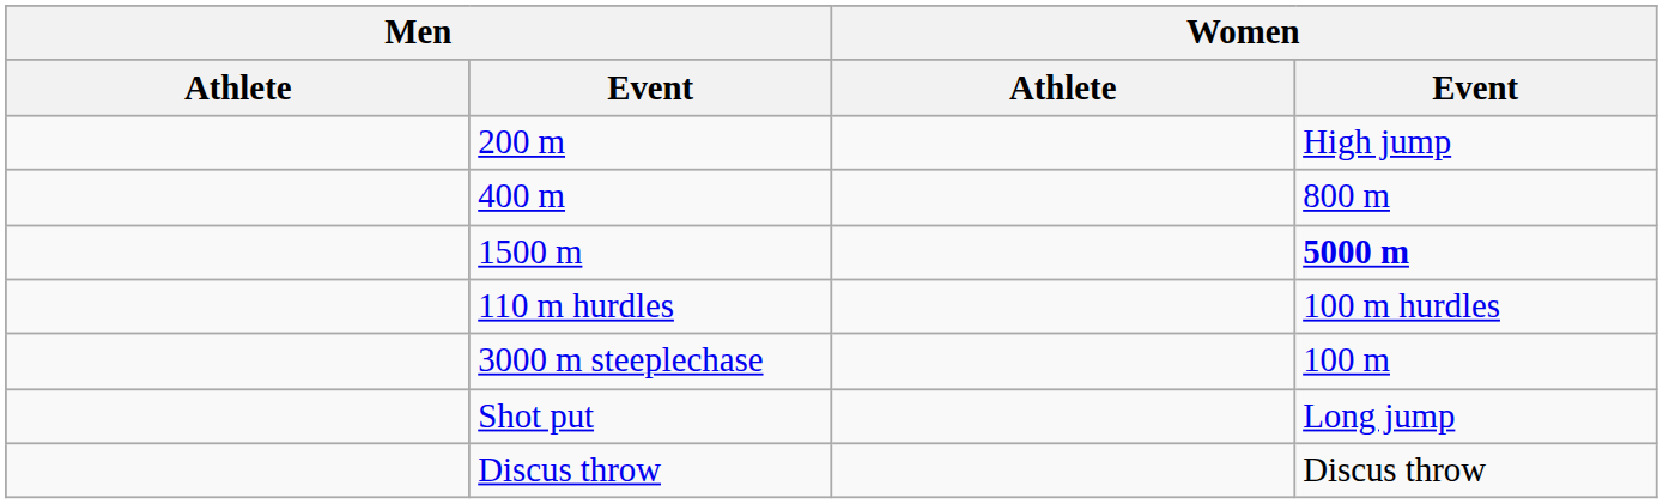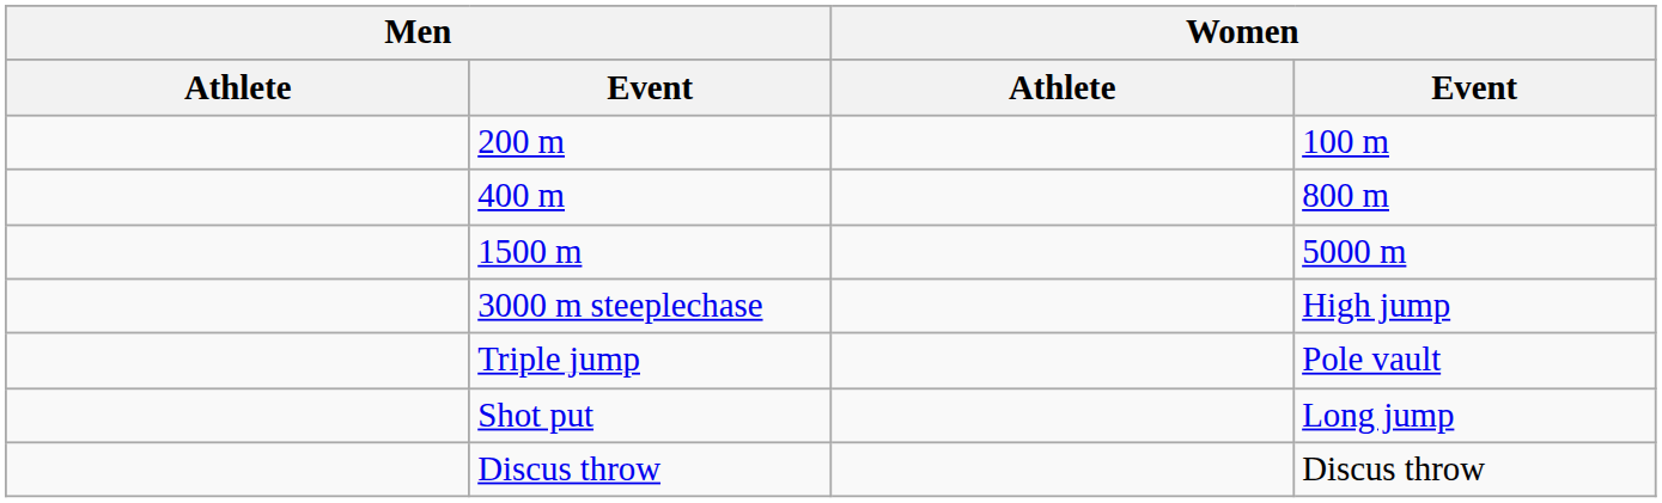 <table class=wikitable>
 <tr>
 <th colspan="2">Men</th>
 <th colspan="2">Women</th>
 </tr>
 <tr>
 <th style="width:13em">Athlete</th>
 <th style="width:10em">Event</th>
 <th style="width:13em">Athlete</th>
 <th style="width:10em">Event</th>
 </tr>
 <tr>
 <td></td>
 <td><a href='#'>200&nbsp;m</a></td>
 <td></td>
-<td><a href='#'>High jump</a></td>
+<td><a href='#'>100&nbsp;m</a></td>
 </tr>
 <tr>
 <td></td>
 <td><a href='#'>400&nbsp;m</a></td>
 <td></td>
 <td><a href='#'>800&nbsp;m</a></td>
 </tr>
 <tr>
 <td></td>
 <td><a href='#'>1500&nbsp;m</a></td>
 <td></td>
-<td><strong><a href='#'>5000&nbsp;m</a></strong></td>
-</tr>
-<tr>
-<td></td>
-<td><a href='#'>110&nbsp;m hurdles</a></td>
-<td></td>
-<td><a href='#'>100&nbsp;m hurdles</a></td>
+<td><a href='#'>5000&nbsp;m</a></td>
 </tr>
 <tr>
 <td></td>
 <td><a href='#'>3000&nbsp;m steeplechase</a></td>
 <td></td>
-<td><a href='#'>100&nbsp;m</a></td>
+<td><a href='#'>High jump</a></td>
+</tr>
+<tr>
+<td></td>
+<td><a href='#'>Triple jump</a></td>
+<td></td>
+<td><a href='#'>Pole vault</a></td>
 </tr>
 <tr>
 <td></td>
 <td><a href='#'>Shot put</a></td>
 <td></td>
 <td><a href='#'>Long jump</a></td>
 </tr>
 <tr>
 <td></td>
 <td><a href='#'>Discus throw</a></td>
 <td></td>
 <td>Discus throw</td>
 </tr>
 </table>
